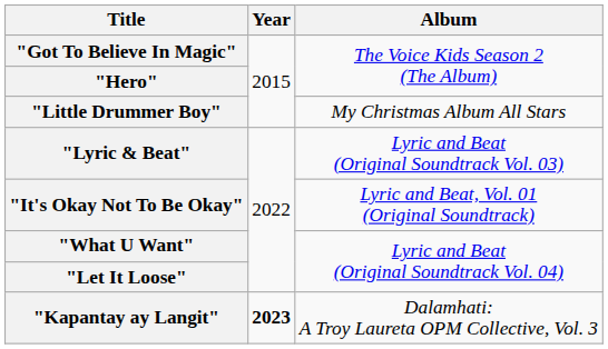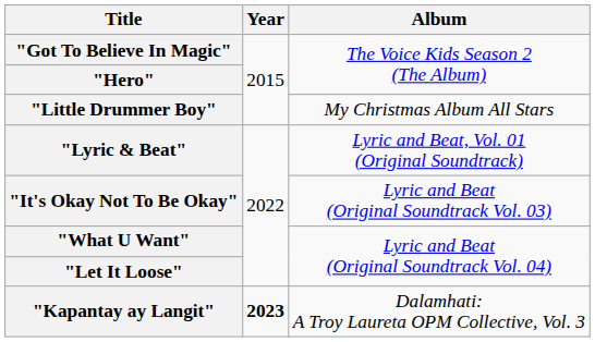 <table class="wikitable plainrowheaders" style="text-align:center;">
 <tr>
 <th>Title</th>
 <th>Year</th>
 <th>Album</th>
 </tr>
 <tr>
 <th scope="row">"Got To Believe In Magic"</th>
 <td rowspan="3">2015</td>
 <td rowspan="2"><em><a href='#'>The Voice Kids Season 2<br>(The Album)</a></em></td>
 </tr>
 <tr>
 <th scope="row">"Hero"</th>
 </tr>
 <tr>
 <th scope="row">"Little Drummer Boy"</th>
 <td><em>My Christmas Album All Stars</em></td>
 </tr>
 <tr>
 <th scope="row">"Lyric & Beat"<br></th>
 <td rowspan="4">2022</td>
-<td><em><a href='#'>Lyric and Beat <br>(Original Soundtrack Vol. 03)</a></em></td>
+<td><em><a href='#'>Lyric and Beat, Vol. 01 <br>(Original Soundtrack)</a></em></td>
 </tr>
 <tr>
 <th scope="row">"It's Okay Not To Be Okay"</th>
-<td><em><a href='#'>Lyric and Beat, Vol. 01 <br>(Original Soundtrack)</a></em></td>
+<td><em><a href='#'>Lyric and Beat <br>(Original Soundtrack Vol. 03)</a></em></td>
 </tr>
 <tr>
 <th scope="row">"What U Want"</th>
 <td rowspan="2"><em><a href='#'>Lyric and Beat <br>(Original Soundtrack Vol. 04)</a></em></td>
 </tr>
 <tr>
 <th scope="row">"Let It Loose"</th>
 </tr>
 <tr>
 <th scope="row">"Kapantay ay Langit"<br></th>
 <td><strong>2023</strong></td>
 <td><em>Dalamhati:<br>A Troy Laureta OPM Collective, Vol. 3</em></td>
 </tr>
 </table>
